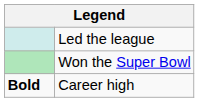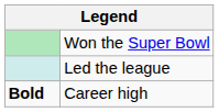 <table class="wikitable">
 <tr>
 <th colspan="2">Legend</th>
+</tr>
+<tr>
+<td style="background:#afe6ba; width:3em;"></td>
+<td>Won the <a href='#'>Super Bowl</a></td>
 </tr>
 <tr>
 <td style="background:#cfecec; width:3em;"></td>
 <td>Led the league</td>
 </tr>
 <tr>
-<td style="background:#afe6ba; width:3em;"></td>
-<td>Won the <a href='#'>Super Bowl</a></td>
-</tr>
-<tr>
 <td><strong>Bold</strong></td>
 <td>Career high</td>
 </tr>
 </table>
